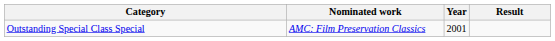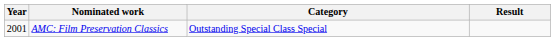 <table class=wikitable>
 <tr>
+<th width=4%>Year</th>
+<th width=29%>Nominated work</th>
 <th width=52%>Category</th>
-<th width=29%>Nominated work</th>
-<th width=4%>Year</th>
 <th width=15%>Result</th>
 </tr>
 <tr>
+<td align=center>2001</td>
+<td><em><a href='#'>AMC: Film Preservation Classics</a></em></td>
 <td><a href='#'>Outstanding Special Class Special</a></td>
-<td><em><a href='#'>AMC: Film Preservation Classics</a></em></td>
-<td align=center>2001</td>
 <td></td>
 </tr>
 </table>
